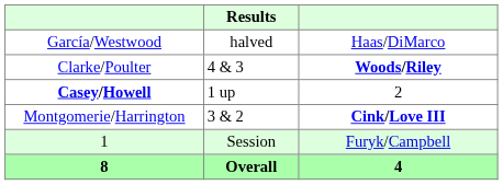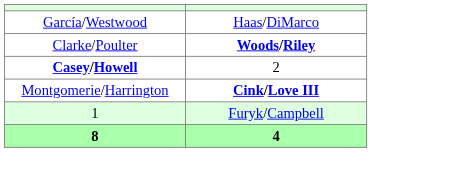 <table border="1" cellpadding="3" style="border-collapse:collapse; text-align:center;">
 <tr style="background:#dfd;">
 <th style="width:12em;"></th>
-<th style="width:5.5em;">Results</th>
 <th style="width:12em;"></th>
 </tr>
 <tr>
 <td><a href='#'>García</a>/<a href='#'>Westwood</a></td>
-<td>halved</td>
 <td><a href='#'>Haas</a>/<a href='#'>DiMarco</a></td>
 </tr>
 <tr>
 <td><a href='#'>Clarke</a>/<a href='#'>Poulter</a></td>
-<td align=left> 4 & 3</td>
 <td><strong><a href='#'>Woods</a>/<a href='#'>Riley</a></strong></td>
 </tr>
 <tr>
 <td><strong><a href='#'>Casey</a>/<a href='#'>Howell</a></strong></td>
-<td align=left> 1 up</td>
 <td>2</td>
 </tr>
 <tr>
 <td><a href='#'>Montgomerie</a>/<a href='#'>Harrington</a></td>
-<td align=left> 3 & 2</td>
 <td><strong><a href='#'>Cink</a>/<a href='#'>Love III</a></strong></td>
 </tr>
 <tr style="background:#dfd;">
 <td>1</td>
-<td>Session</td>
 <td><a href='#'>Furyk</a>/<a href='#'>Campbell</a></td>
 </tr>
 <tr style="background:#afa;">
 <th>8</th>
-<th>Overall</th>
 <th>4</th>
 </tr>
 </table>
